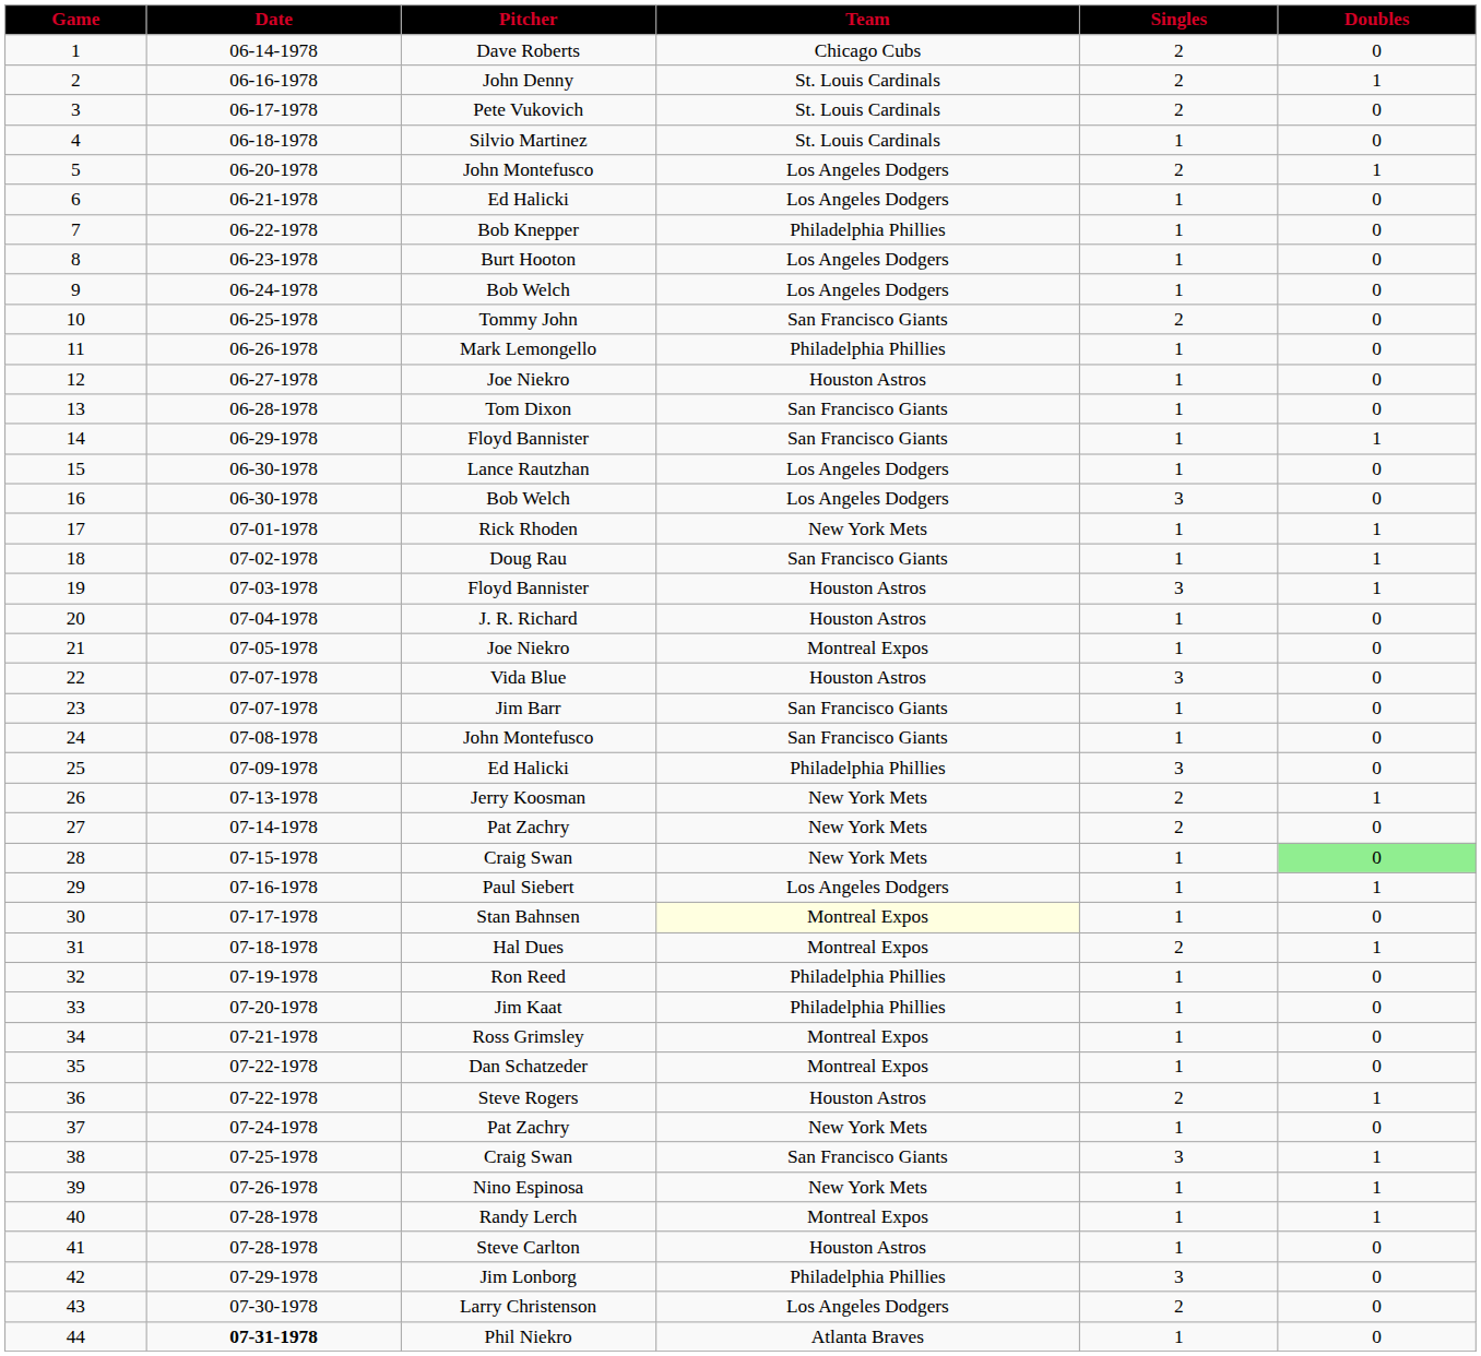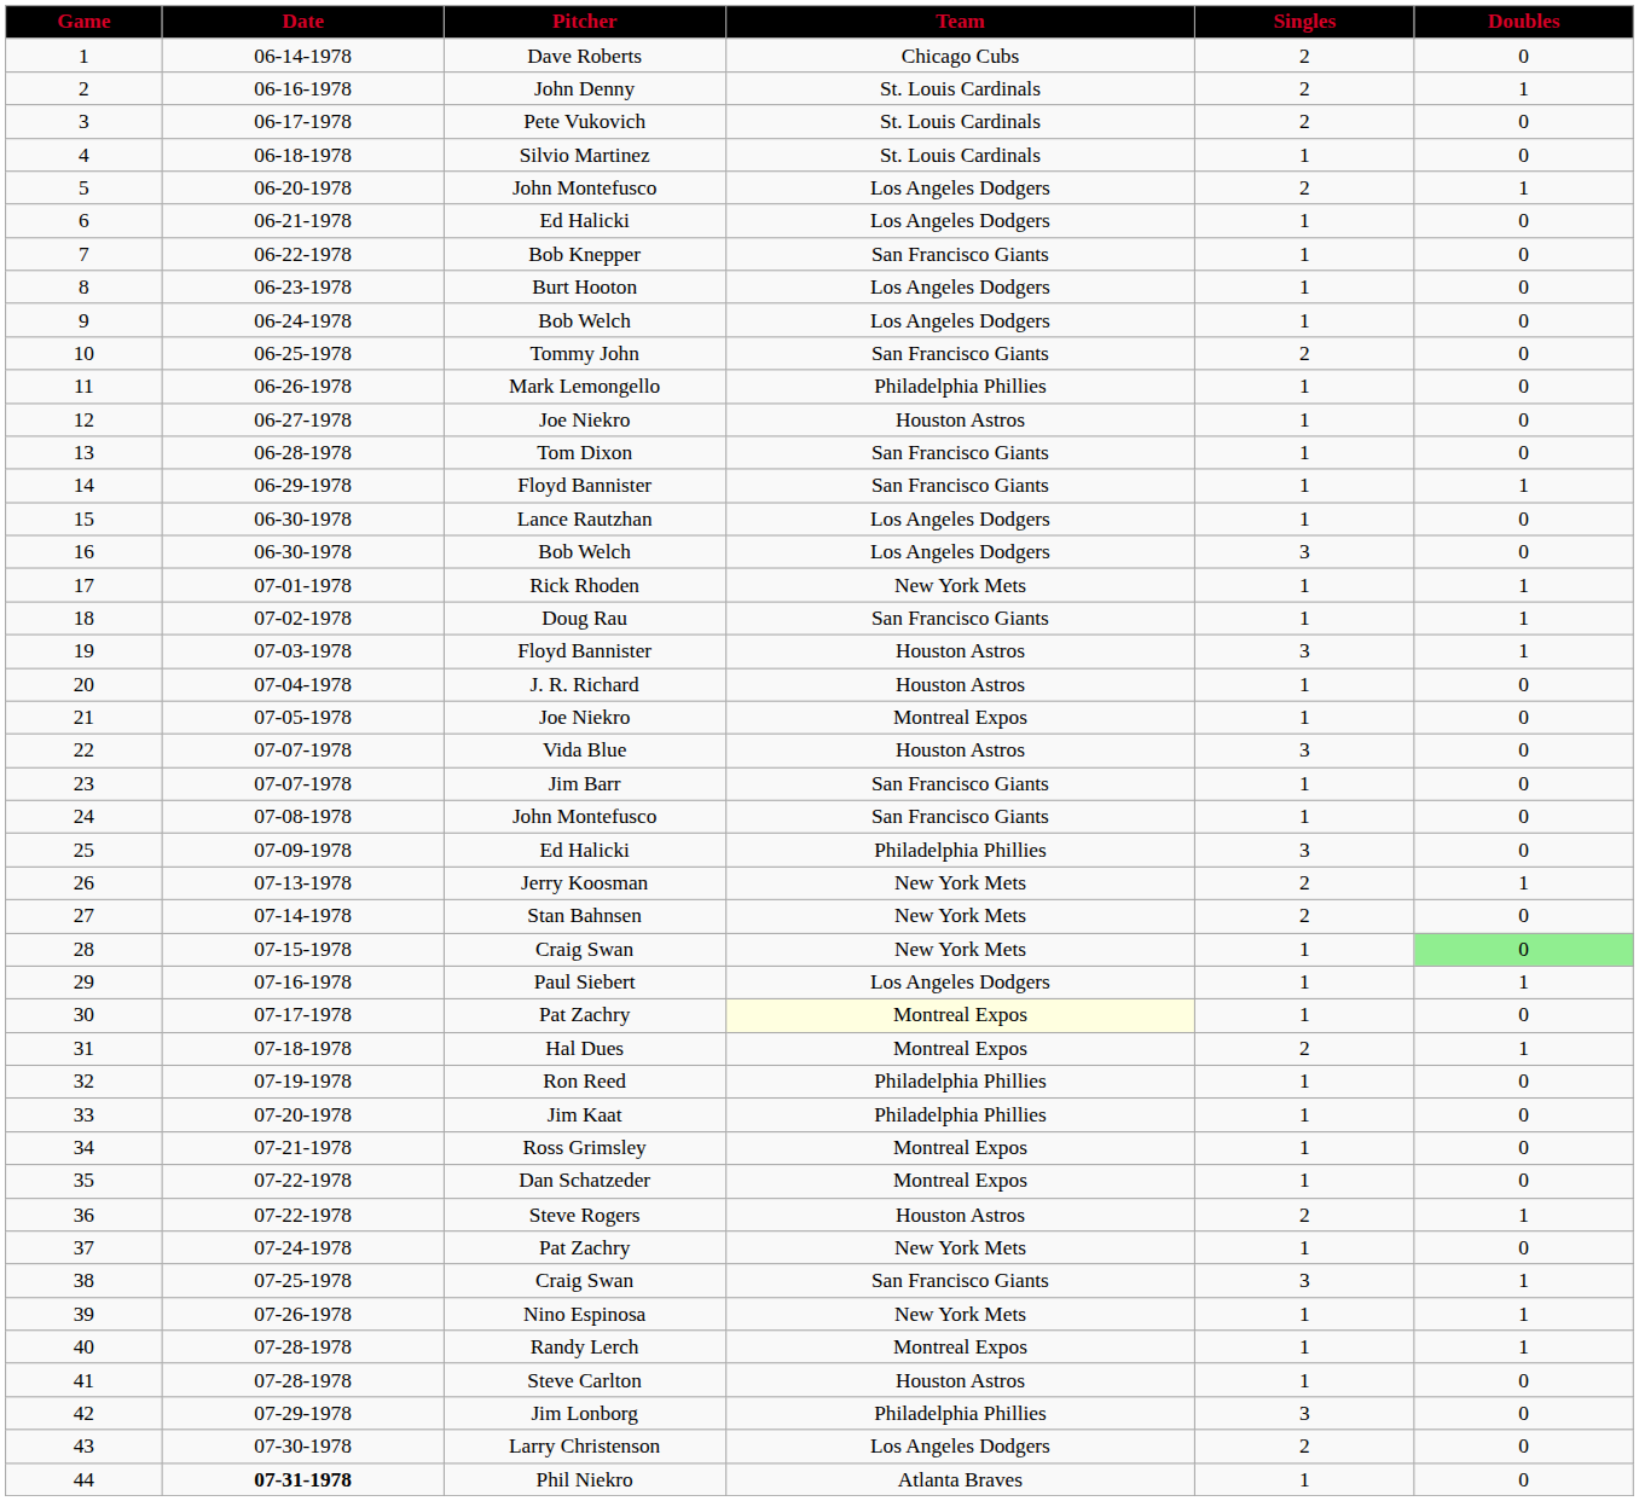 <table class="wikitable sortable">
 <tr>
 <th style="background:black;color:#d40026;" width="5%">Game</th>
 <th style="background:black;color:#d40026;" width="9%">Date</th>
 <th style="background:black;color:#d40026;" width="9%">Pitcher</th>
 <th style="background:black;color:#d40026;" width="15%">Team</th>
 <th style="background:black;color:#d40026;" width="7%">Singles</th>
 <th style="background:black;color:#d40026;" width="7%">Doubles</th>
 </tr>
 <tr align="center">
 <td>1</td>
 <td>06-14-1978</td>
 <td>Dave Roberts</td>
 <td>Chicago Cubs</td>
 <td>2</td>
 <td>0</td>
 </tr>
 <tr align="center">
 <td>2</td>
 <td>06-16-1978</td>
 <td>John Denny</td>
 <td>St. Louis Cardinals</td>
 <td>2</td>
 <td>1</td>
 </tr>
 <tr align="center">
 <td>3</td>
 <td>06-17-1978</td>
 <td>Pete Vukovich</td>
 <td>St. Louis Cardinals</td>
 <td>2</td>
 <td>0</td>
 </tr>
 <tr align="center">
 <td>4</td>
 <td>06-18-1978</td>
 <td>Silvio Martinez</td>
 <td>St. Louis Cardinals</td>
 <td>1</td>
 <td>0</td>
 </tr>
 <tr align="center">
 <td>5</td>
 <td>06-20-1978</td>
 <td>John Montefusco</td>
 <td>Los Angeles Dodgers</td>
 <td>2</td>
 <td>1</td>
 </tr>
 <tr align="center">
 <td>6</td>
 <td>06-21-1978</td>
 <td>Ed Halicki</td>
 <td>Los Angeles Dodgers</td>
 <td>1</td>
 <td>0</td>
 </tr>
 <tr align="center">
 <td>7</td>
 <td>06-22-1978</td>
 <td>Bob Knepper</td>
-<td>Philadelphia Phillies</td>
+<td>San Francisco Giants</td>
 <td>1</td>
 <td>0</td>
 </tr>
 <tr align="center">
 <td>8</td>
 <td>06-23-1978</td>
 <td>Burt Hooton</td>
 <td>Los Angeles Dodgers</td>
 <td>1</td>
 <td>0</td>
 </tr>
 <tr align="center">
 <td>9</td>
 <td>06-24-1978</td>
 <td>Bob Welch</td>
 <td>Los Angeles Dodgers</td>
 <td>1</td>
 <td>0</td>
 </tr>
 <tr align="center">
 <td>10</td>
 <td>06-25-1978</td>
 <td>Tommy John</td>
 <td>San Francisco Giants</td>
 <td>2</td>
 <td>0</td>
 </tr>
 <tr align="center">
 <td>11</td>
 <td>06-26-1978</td>
 <td>Mark Lemongello</td>
 <td>Philadelphia Phillies</td>
 <td>1</td>
 <td>0</td>
 </tr>
 <tr align="center">
 <td>12</td>
 <td>06-27-1978</td>
 <td>Joe Niekro</td>
 <td>Houston Astros</td>
 <td>1</td>
 <td>0</td>
 </tr>
 <tr align="center">
 <td>13</td>
 <td>06-28-1978</td>
 <td>Tom Dixon</td>
 <td>San Francisco Giants</td>
 <td>1</td>
 <td>0</td>
 </tr>
 <tr align="center">
 <td>14</td>
 <td>06-29-1978</td>
 <td>Floyd Bannister</td>
 <td>San Francisco Giants</td>
 <td>1</td>
 <td>1</td>
 </tr>
 <tr align="center">
 <td>15</td>
 <td>06-30-1978</td>
 <td>Lance Rautzhan</td>
 <td>Los Angeles Dodgers</td>
 <td>1</td>
 <td>0</td>
 </tr>
 <tr align="center">
 <td>16</td>
 <td>06-30-1978</td>
 <td>Bob Welch</td>
 <td>Los Angeles Dodgers</td>
 <td>3</td>
 <td>0</td>
 </tr>
 <tr align="center">
 <td>17</td>
 <td>07-01-1978</td>
 <td>Rick Rhoden</td>
 <td>New York Mets</td>
 <td>1</td>
 <td>1</td>
 </tr>
 <tr align="center">
 <td>18</td>
 <td>07-02-1978</td>
 <td>Doug Rau</td>
 <td>San Francisco Giants</td>
 <td>1</td>
 <td>1</td>
 </tr>
 <tr align="center">
 <td>19</td>
 <td>07-03-1978</td>
 <td>Floyd Bannister</td>
 <td>Houston Astros</td>
 <td>3</td>
 <td>1</td>
 </tr>
 <tr align="center">
 <td>20</td>
 <td>07-04-1978</td>
 <td>J. R. Richard</td>
 <td>Houston Astros</td>
 <td>1</td>
 <td>0</td>
 </tr>
 <tr align="center">
 <td>21</td>
 <td>07-05-1978</td>
 <td>Joe Niekro</td>
 <td>Montreal Expos</td>
 <td>1</td>
 <td>0</td>
 </tr>
 <tr align="center">
 <td>22</td>
 <td>07-07-1978</td>
 <td>Vida Blue</td>
 <td>Houston Astros</td>
 <td>3</td>
 <td>0</td>
 </tr>
 <tr align="center">
 <td>23</td>
 <td>07-07-1978</td>
 <td>Jim Barr</td>
 <td>San Francisco Giants</td>
 <td>1</td>
 <td>0</td>
 </tr>
 <tr align="center">
 <td>24</td>
 <td>07-08-1978</td>
 <td>John Montefusco</td>
 <td>San Francisco Giants</td>
 <td>1</td>
 <td>0</td>
 </tr>
 <tr align="center">
 <td>25</td>
 <td>07-09-1978</td>
 <td>Ed Halicki</td>
 <td>Philadelphia Phillies</td>
 <td>3</td>
 <td>0</td>
 </tr>
 <tr align="center">
 <td>26</td>
 <td>07-13-1978</td>
 <td>Jerry Koosman</td>
 <td>New York Mets</td>
 <td>2</td>
 <td>1</td>
 </tr>
 <tr align="center">
 <td>27</td>
 <td>07-14-1978</td>
-<td>Pat Zachry</td>
+<td>Stan Bahnsen</td>
 <td>New York Mets</td>
 <td>2</td>
 <td>0</td>
 </tr>
 <tr align="center">
 <td>28</td>
 <td>07-15-1978</td>
 <td>Craig Swan</td>
 <td>New York Mets</td>
 <td>1</td>
 <td style="background: lightgreen;">0</td>
 </tr>
 <tr align="center">
 <td>29</td>
 <td>07-16-1978</td>
 <td>Paul Siebert</td>
 <td>Los Angeles Dodgers</td>
 <td>1</td>
 <td>1</td>
 </tr>
 <tr align="center">
 <td>30</td>
 <td>07-17-1978</td>
-<td>Stan Bahnsen</td>
+<td>Pat Zachry</td>
 <td style="background: lightyellow;">Montreal Expos</td>
 <td>1</td>
 <td>0</td>
 </tr>
 <tr align="center">
 <td>31</td>
 <td>07-18-1978</td>
 <td>Hal Dues</td>
 <td>Montreal Expos</td>
 <td>2</td>
 <td>1</td>
 </tr>
 <tr align="center">
 <td>32</td>
 <td>07-19-1978</td>
 <td>Ron Reed</td>
 <td>Philadelphia Phillies</td>
 <td>1</td>
 <td>0</td>
 </tr>
 <tr align="center">
 <td>33</td>
 <td>07-20-1978</td>
 <td>Jim Kaat</td>
 <td>Philadelphia Phillies</td>
 <td>1</td>
 <td>0</td>
 </tr>
 <tr align="center">
 <td>34</td>
 <td>07-21-1978</td>
 <td>Ross Grimsley</td>
 <td>Montreal Expos</td>
 <td>1</td>
 <td>0</td>
 </tr>
 <tr align="center">
 <td>35</td>
 <td>07-22-1978</td>
 <td>Dan Schatzeder</td>
 <td>Montreal Expos</td>
 <td>1</td>
 <td>0</td>
 </tr>
 <tr align="center">
 <td>36</td>
 <td>07-22-1978</td>
 <td>Steve Rogers</td>
 <td>Houston Astros</td>
 <td>2</td>
 <td>1</td>
 </tr>
 <tr align="center">
 <td>37</td>
 <td>07-24-1978</td>
 <td>Pat Zachry</td>
 <td>New York Mets</td>
 <td>1</td>
 <td>0</td>
 </tr>
 <tr align="center">
 <td>38</td>
 <td>07-25-1978</td>
 <td>Craig Swan</td>
 <td>San Francisco Giants</td>
 <td>3</td>
 <td>1</td>
 </tr>
 <tr align="center">
 <td>39</td>
 <td>07-26-1978</td>
 <td>Nino Espinosa</td>
 <td>New York Mets</td>
 <td>1</td>
 <td>1</td>
 </tr>
 <tr align="center">
 <td>40</td>
 <td>07-28-1978</td>
 <td>Randy Lerch</td>
 <td>Montreal Expos</td>
 <td>1</td>
 <td>1</td>
 </tr>
 <tr align="center">
 <td>41</td>
 <td>07-28-1978</td>
 <td>Steve Carlton</td>
 <td>Houston Astros</td>
 <td>1</td>
 <td>0</td>
 </tr>
 <tr align="center">
 <td>42</td>
 <td>07-29-1978</td>
 <td>Jim Lonborg</td>
 <td>Philadelphia Phillies</td>
 <td>3</td>
 <td>0</td>
 </tr>
 <tr align="center">
 <td>43</td>
 <td>07-30-1978</td>
 <td>Larry Christenson</td>
 <td>Los Angeles Dodgers</td>
 <td>2</td>
 <td>0</td>
 </tr>
 <tr align="center">
 <td>44</td>
 <td><strong>07-31-1978</strong></td>
 <td>Phil Niekro</td>
 <td>Atlanta Braves</td>
 <td>1</td>
 <td>0</td>
 </tr>
 <tr align="center">
 </tr>
 </table>
